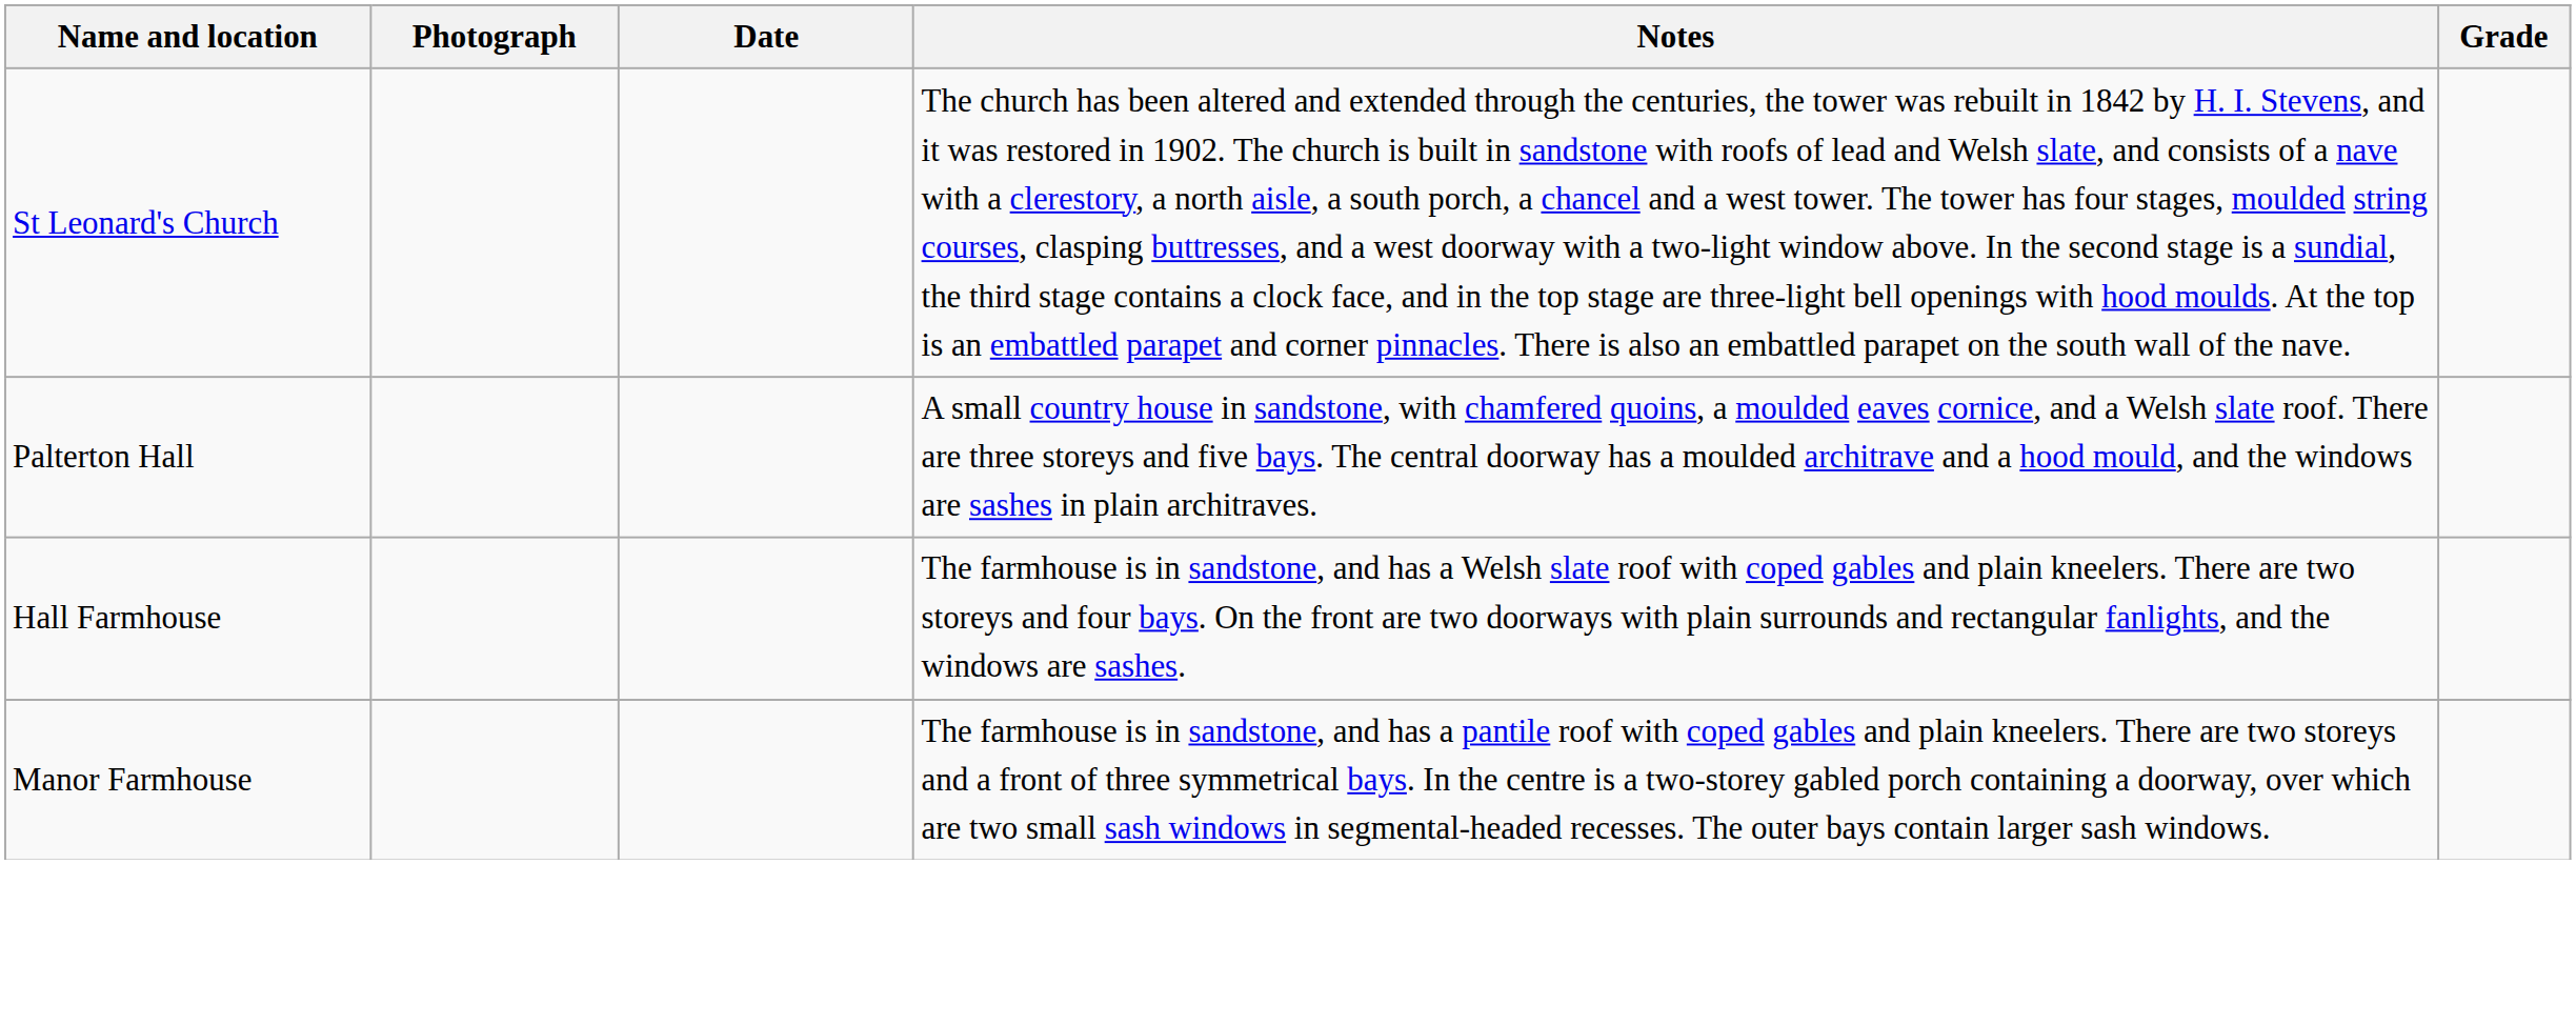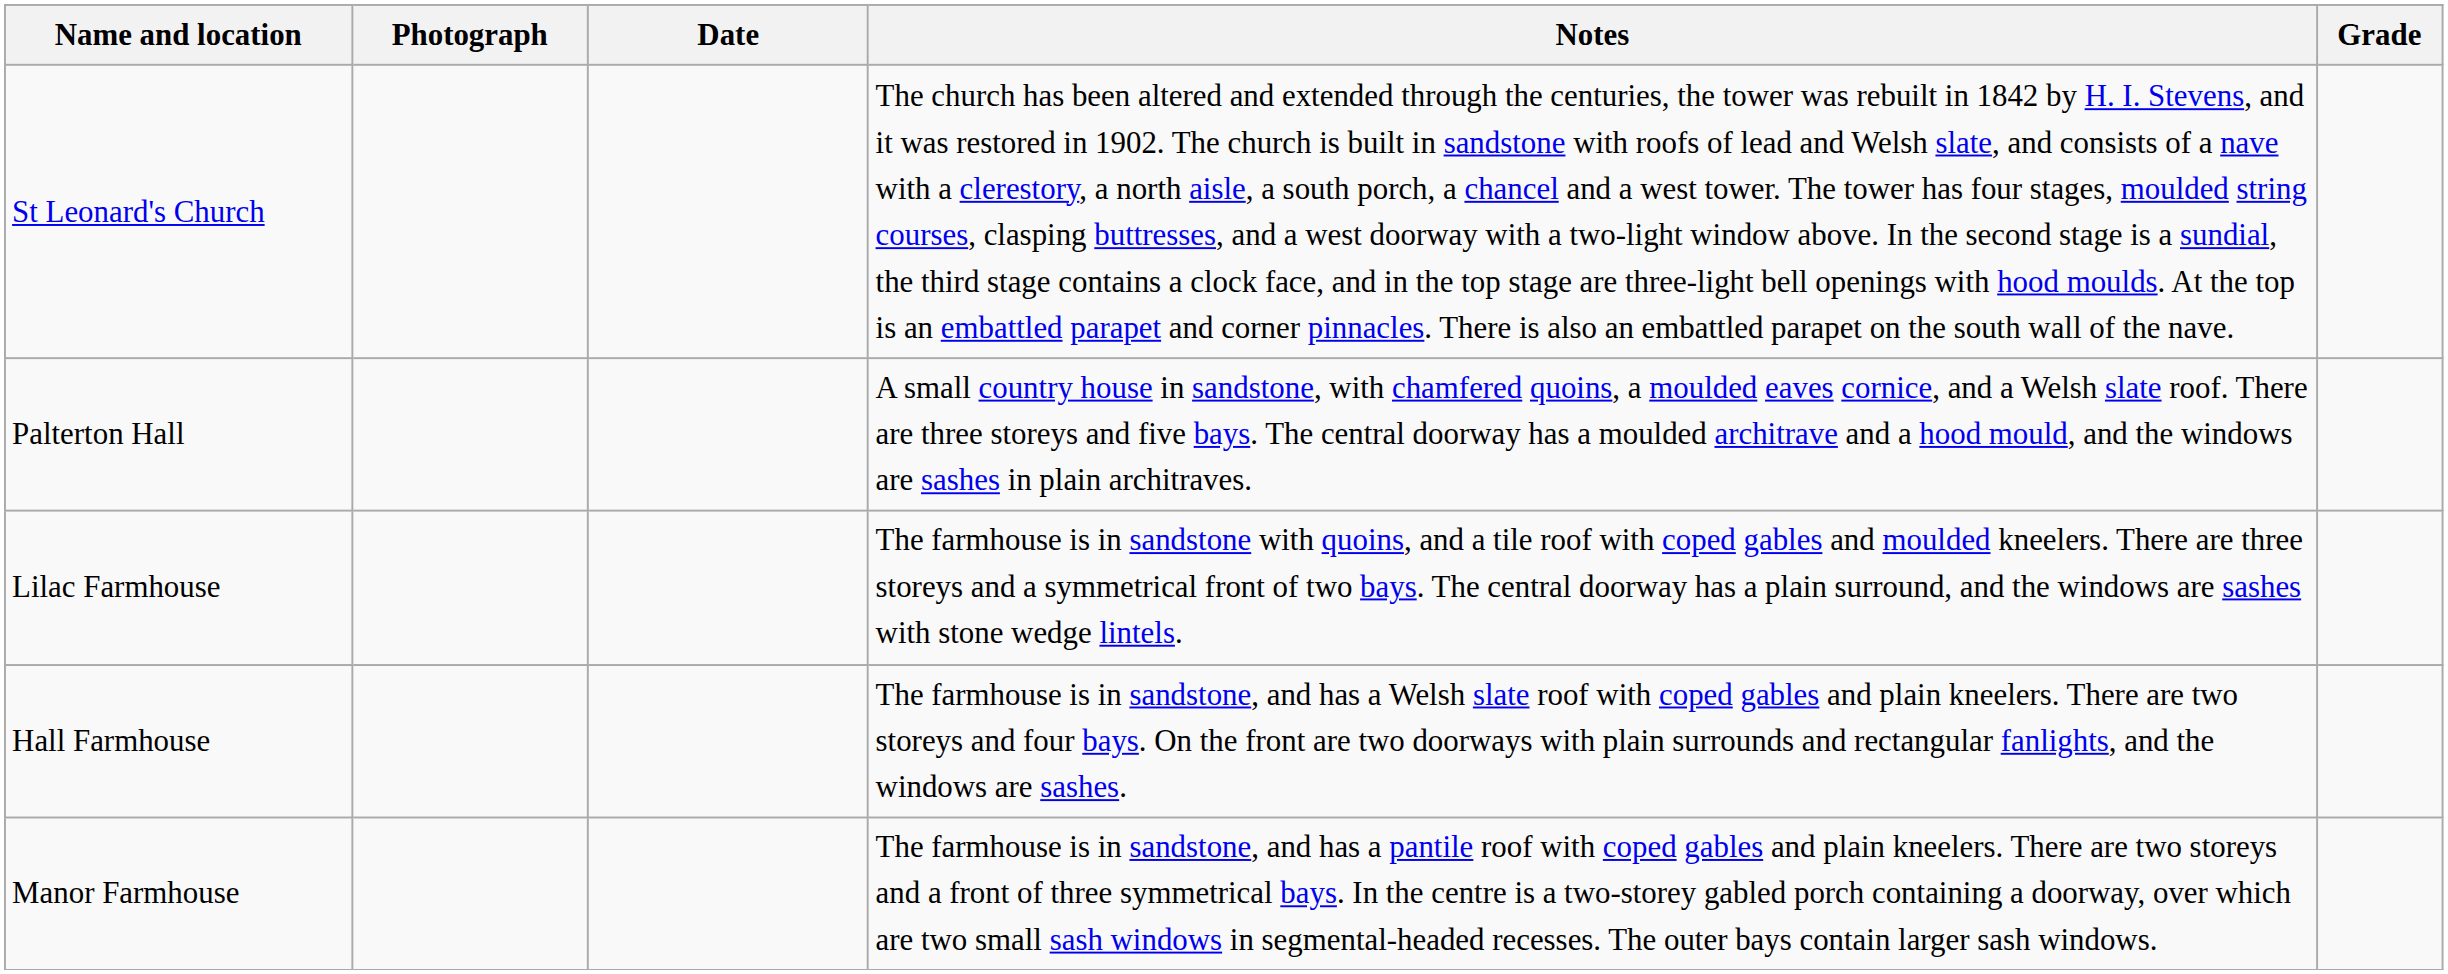 <table class="wikitable sortable plainrowheaders" style="width:100%; border:0; text-align:left; line-height:150%;">
 <tr>
 <th scope="col"  style="width:150px">Name and location</th>
 <th scope="col"  style="width:100px" class="unsortable">Photograph</th>
 <th scope="col"  style="width:120px">Date</th>
 <th scope="col"  style="width:650px" class="unsortable">Notes</th>
 <th scope="col"  style="width:50px">Grade</th>
 </tr>
 <tr>
 <td><a href='#'>St Leonard's Church</a><br><small></small></td>
 <td></td>
 <td align="center"></td>
 <td>The church has been altered and extended through the centuries, the tower was rebuilt in 1842 by <a href='#'>H. I. Stevens</a>, and it was restored in 1902.  The church is built in <a href='#'>sandstone</a> with roofs of lead and Welsh <a href='#'>slate</a>, and consists of a <a href='#'>nave</a> with a <a href='#'>clerestory</a>, a north <a href='#'>aisle</a>, a south porch, a <a href='#'>chancel</a> and a west tower.  The tower has four stages, <a href='#'>moulded</a> <a href='#'>string courses</a>, clasping <a href='#'>buttresses</a>,  and a west doorway with a two-light window above.  In the second stage is a <a href='#'>sundial</a>, the third stage contains a clock face, and in the top stage are three-light bell openings with <a href='#'>hood moulds</a>.  At the top is an <a href='#'>embattled</a> <a href='#'>parapet</a> and corner <a href='#'>pinnacles</a>. There is also an embattled parapet on the south wall of the nave.</td>
 <td align="center" ></td>
 </tr>
 <tr>
 <td>Palterton Hall<br><small></small></td>
 <td></td>
 <td align="center"></td>
 <td>A small <a href='#'>country house</a> in <a href='#'>sandstone</a>, with <a href='#'>chamfered</a> <a href='#'>quoins</a>, a <a href='#'>moulded</a> <a href='#'>eaves</a> <a href='#'>cornice</a>, and a Welsh <a href='#'>slate</a> roof.  There are three storeys and five <a href='#'>bays</a>.  The central doorway has a moulded <a href='#'>architrave</a> and a <a href='#'>hood mould</a>, and the windows are <a href='#'>sashes</a> in plain architraves.</td>
 <td align="center" ></td>
 </tr>
 <tr>
+<td>Lilac Farmhouse<br><small></small></td>
+<td></td>
+<td align="center"></td>
+<td>The farmhouse is in <a href='#'>sandstone</a> with <a href='#'>quoins</a>, and a tile roof with <a href='#'>coped</a> <a href='#'>gables</a> and <a href='#'>moulded</a> kneelers.  There are three storeys and a symmetrical front of two <a href='#'>bays</a>.  The central doorway has a plain surround, and the windows are <a href='#'>sashes</a> with stone wedge <a href='#'>lintels</a>.</td>
+<td align="center" ></td>
+</tr>
+<tr>
 <td>Hall Farmhouse<br><small></small></td>
 <td></td>
 <td align="center"></td>
 <td>The farmhouse is in <a href='#'>sandstone</a>, and has a Welsh <a href='#'>slate</a> roof with <a href='#'>coped</a> <a href='#'>gables</a> and plain kneelers.  There are two storeys and four <a href='#'>bays</a>.  On the front are two doorways with plain surrounds and rectangular <a href='#'>fanlights</a>, and the windows are <a href='#'>sashes</a>.</td>
 <td align="center" ></td>
 </tr>
 <tr>
 <td>Manor Farmhouse<br><small></small></td>
 <td></td>
 <td align="center"></td>
 <td>The farmhouse is in <a href='#'>sandstone</a>, and has a <a href='#'>pantile</a> roof with <a href='#'>coped</a> <a href='#'>gables</a> and plain kneelers.  There are two storeys and a front of three symmetrical <a href='#'>bays</a>.  In the centre is a two-storey gabled porch containing a doorway, over which are two small <a href='#'>sash windows</a> in segmental-headed recesses.  The outer bays contain larger sash windows.</td>
 <td align="center" ></td>
 </tr>
 <tr>
 </tr>
 </table>
